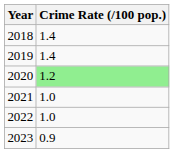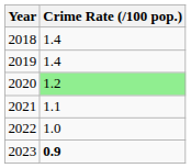 <table class="wikitable">
 <tr>
 <th>Year</th>
 <th>Crime Rate (/100 pop.)</th>
 </tr>
 <tr>
 <td>2018</td>
 <td>1.4</td>
 </tr>
 <tr>
 <td>2019</td>
 <td>1.4</td>
 </tr>
 <tr>
 <td>2020</td>
 <td style="background: lightgreen;">1.2</td>
 </tr>
 <tr>
 <td>2021</td>
-<td>1.0</td>
+<td>1.1</td>
 </tr>
 <tr>
 <td>2022</td>
 <td>1.0</td>
 </tr>
 <tr>
 <td>2023</td>
-<td>0.9</td>
+<td><strong>0.9</strong></td>
 </tr>
 </table>
